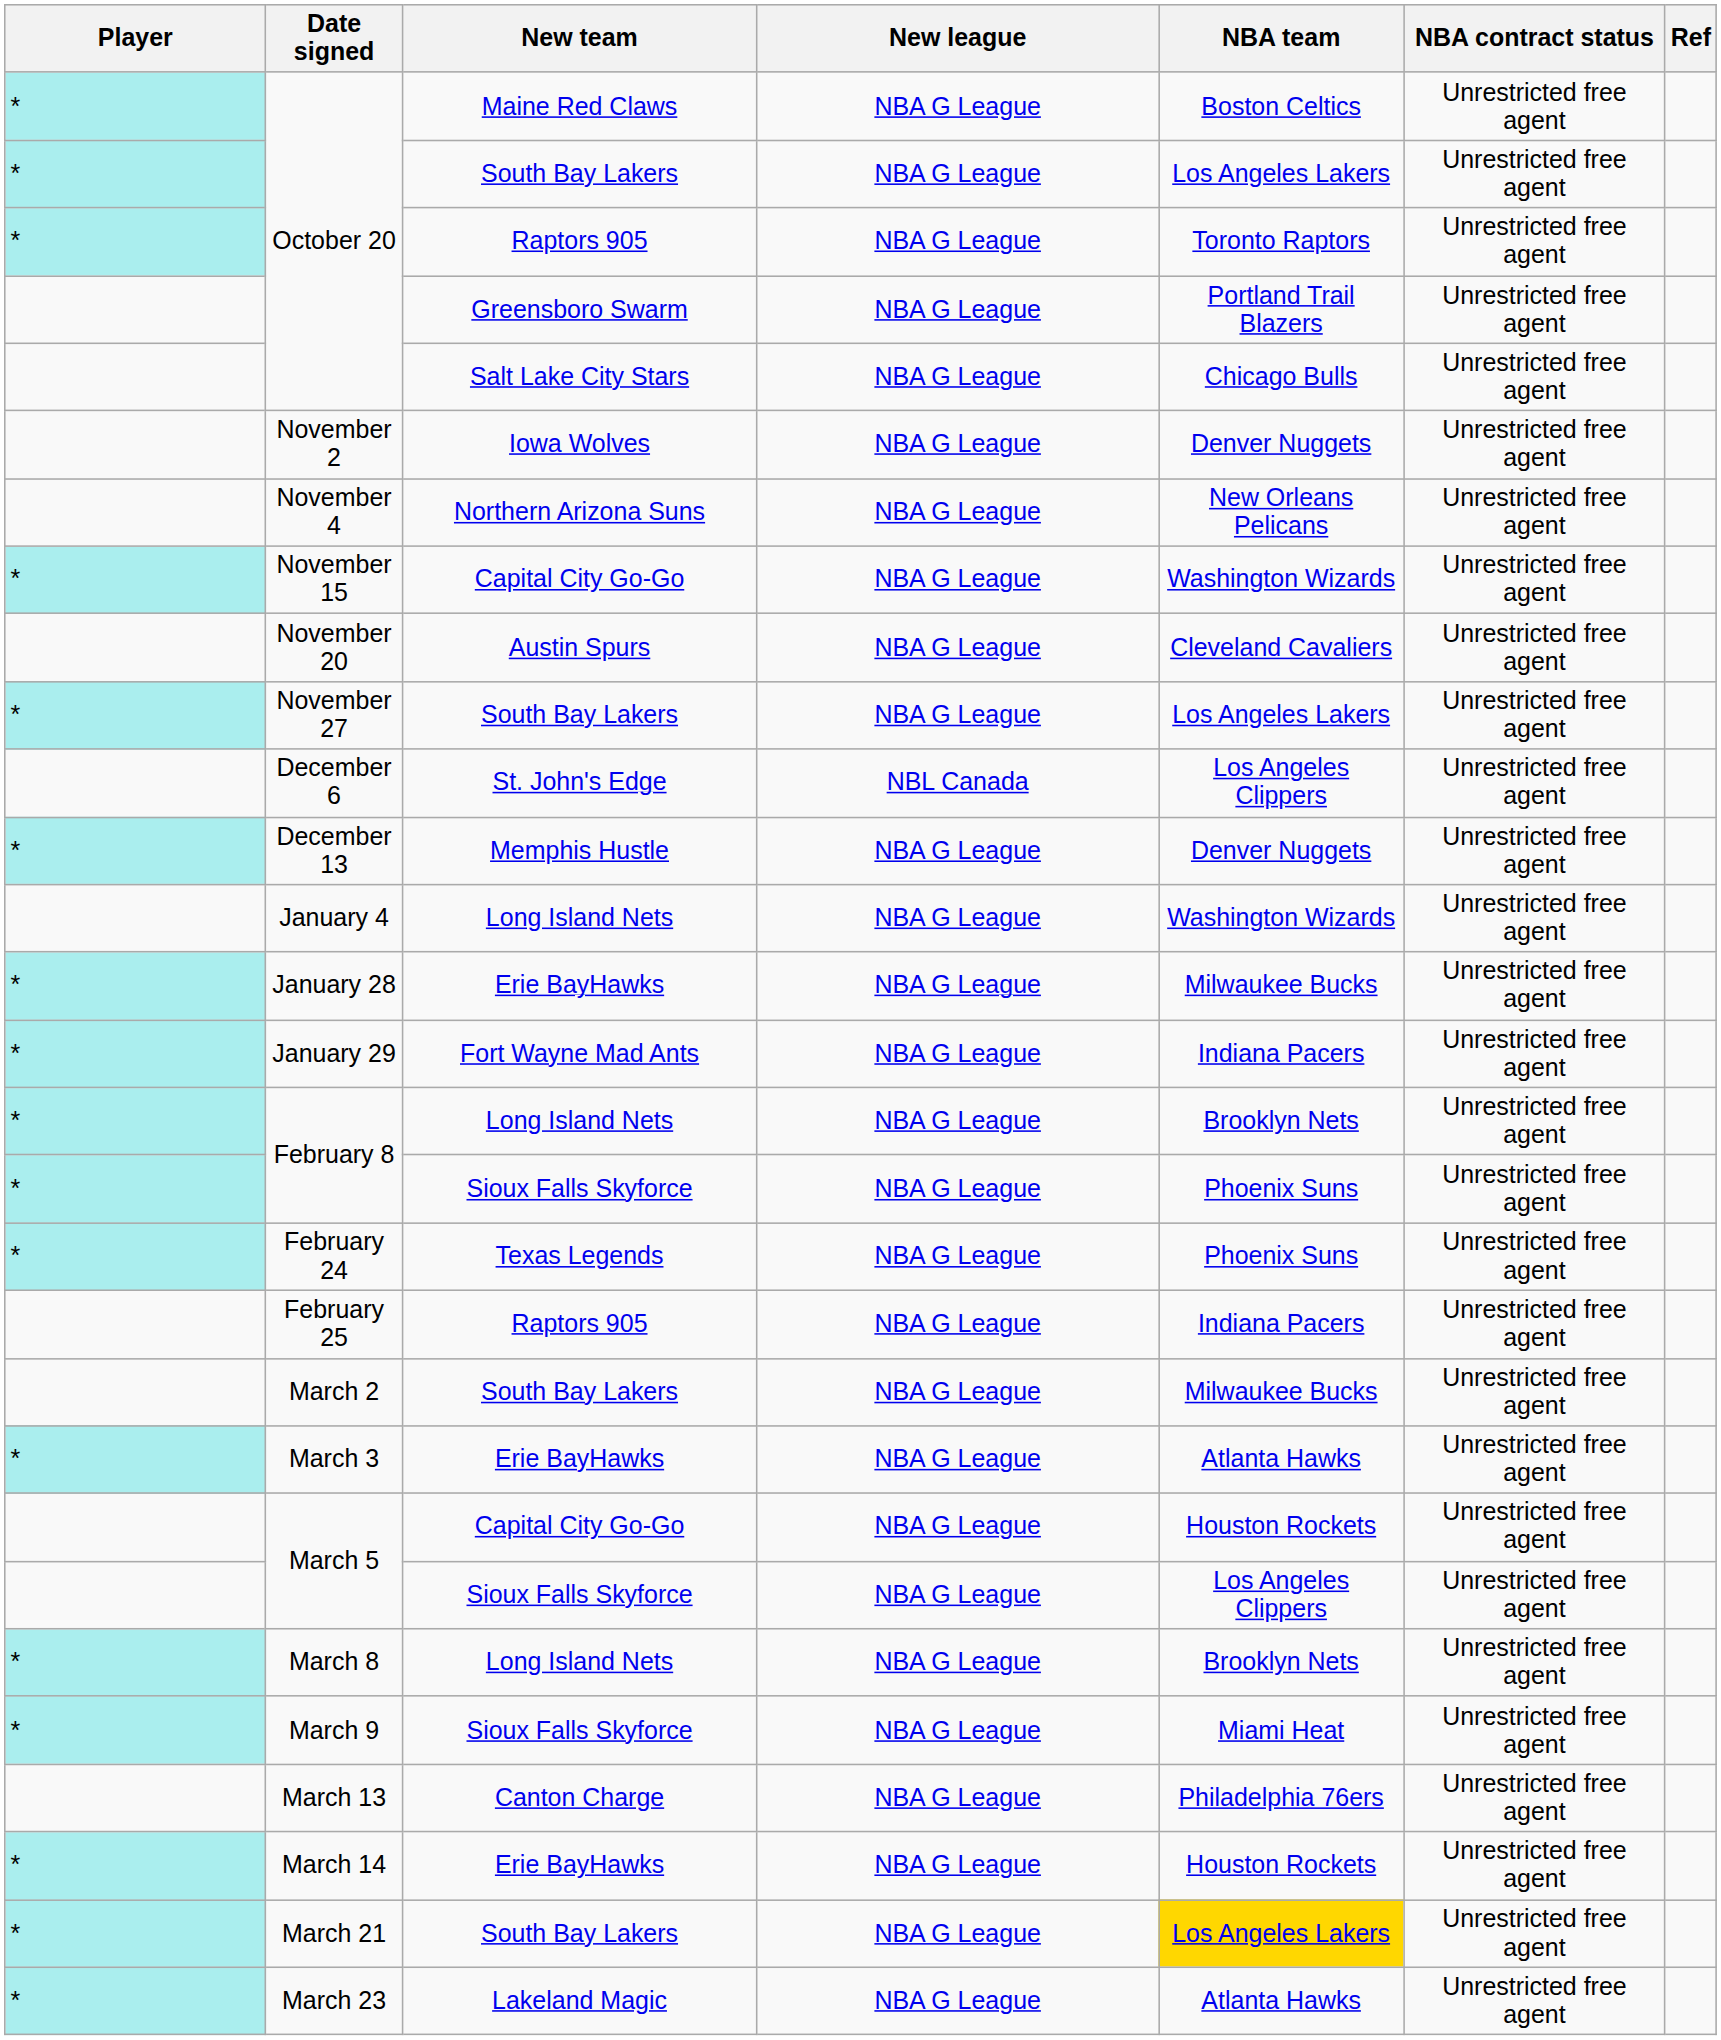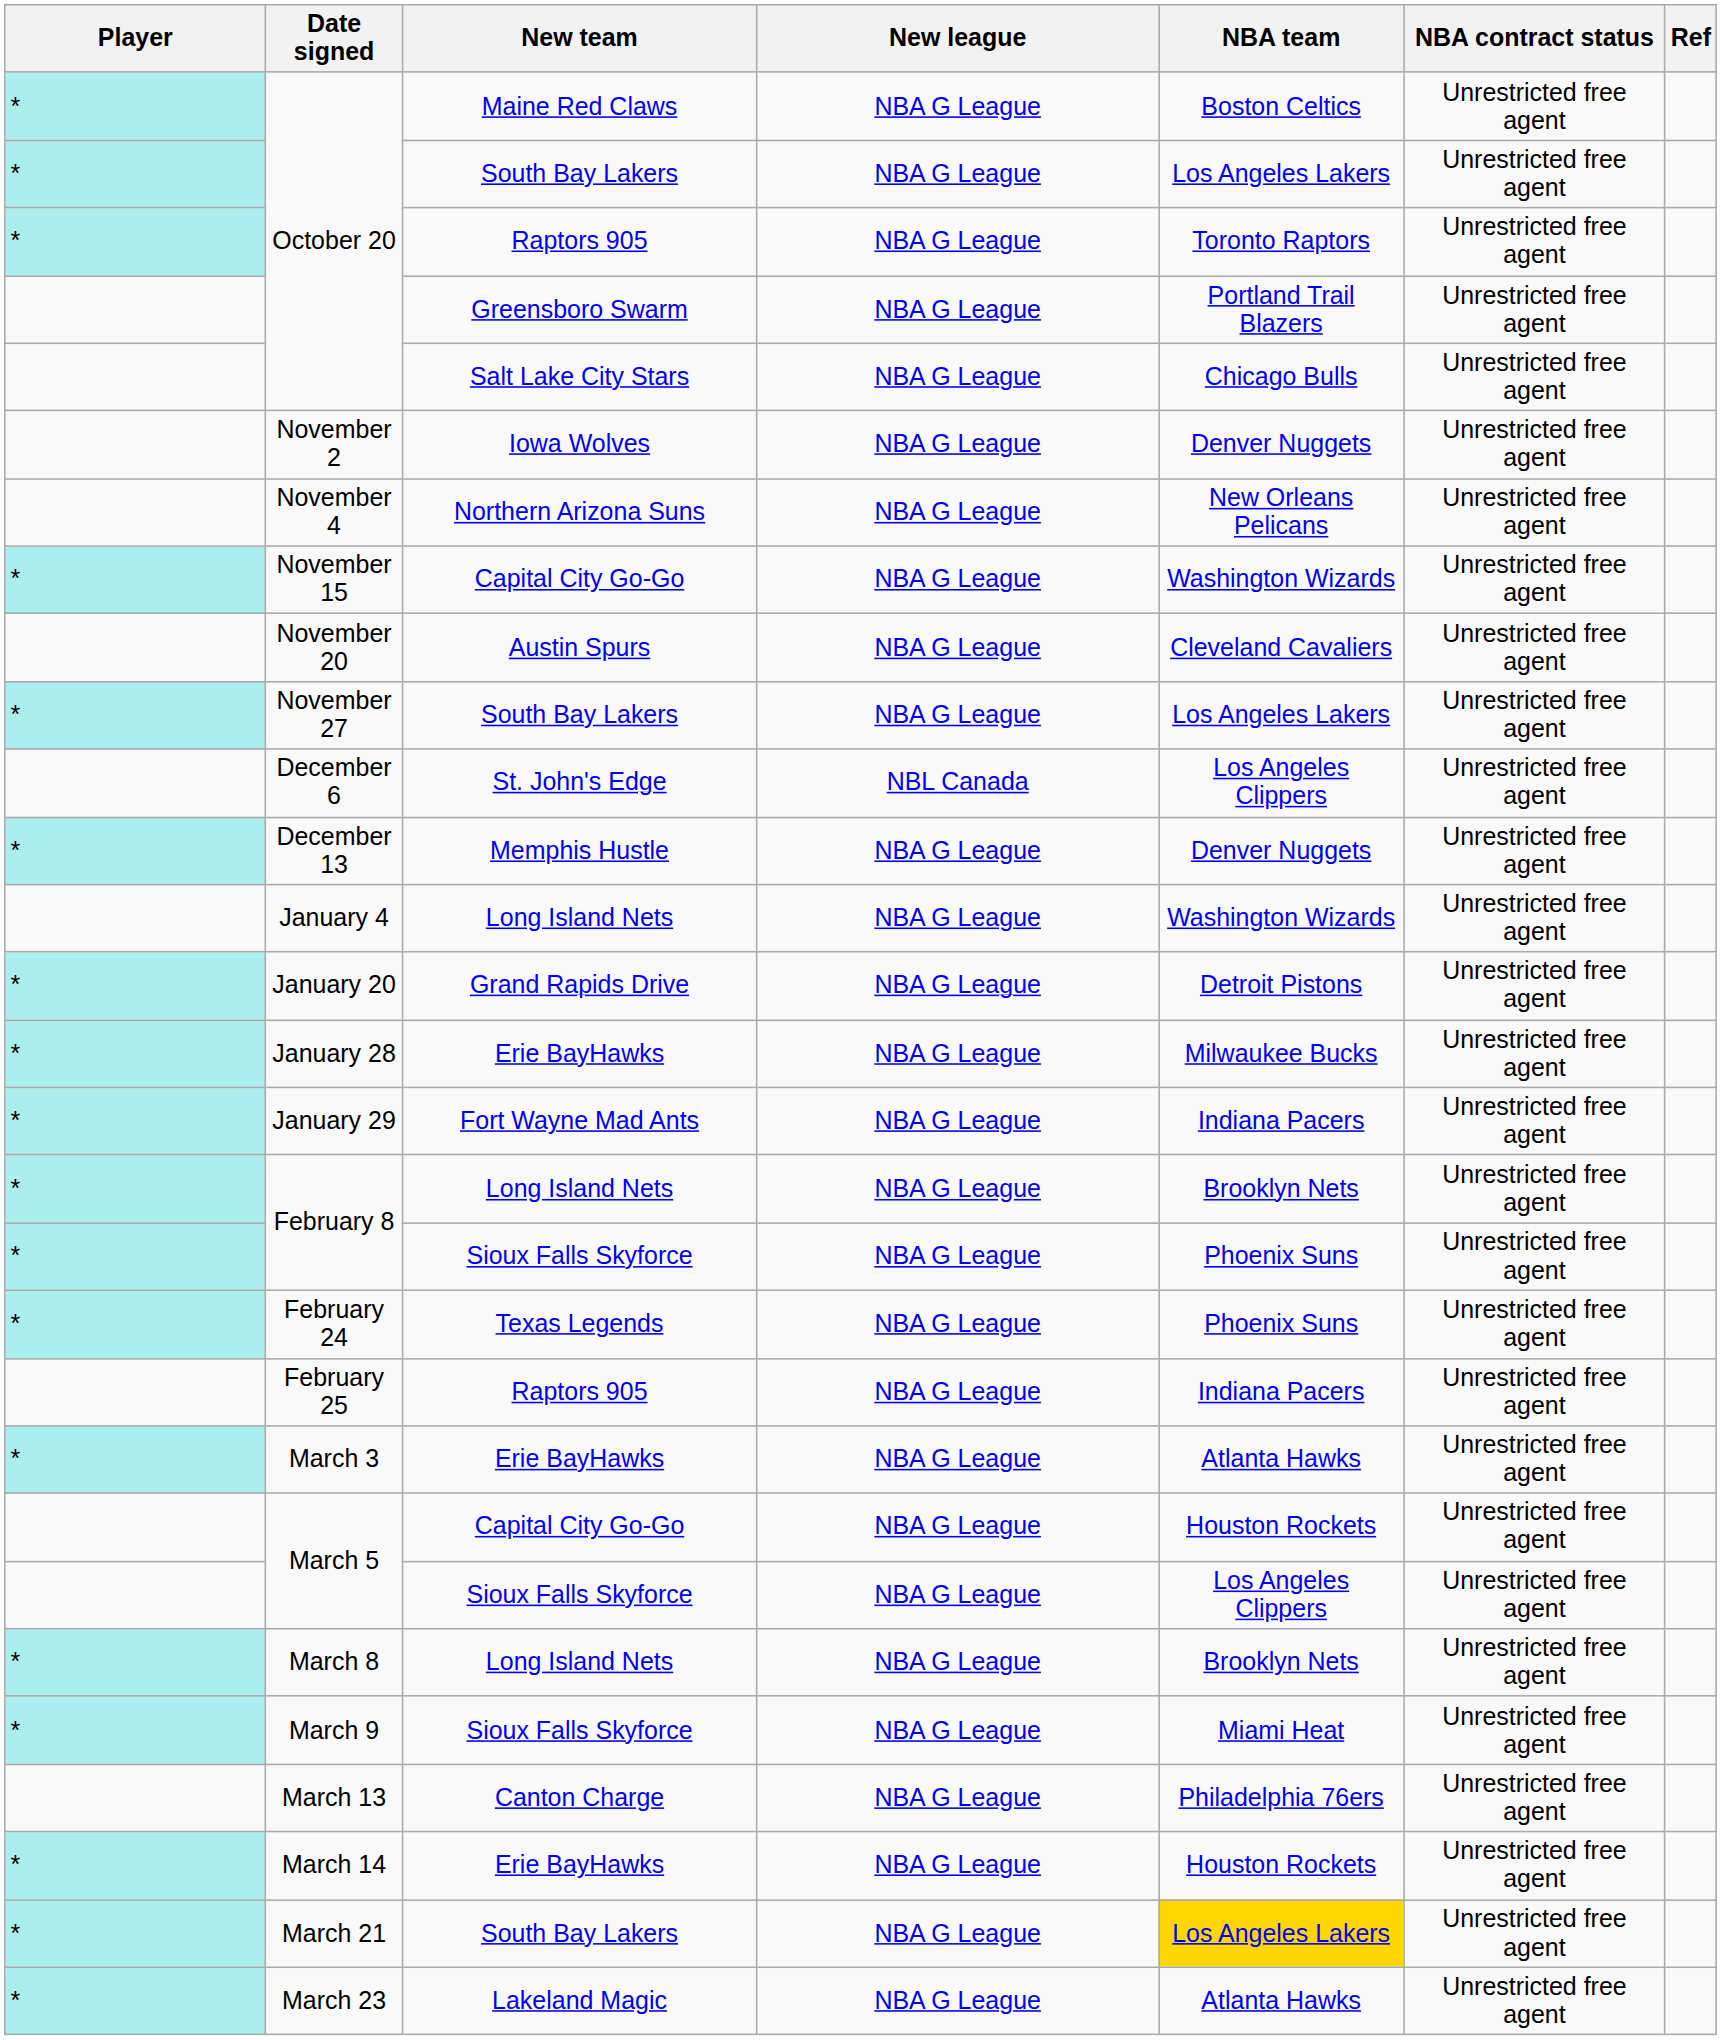 <table class="wikitable sortable" style="text-align:left">
 <tr>
 <th style="width:160px">Player</th>
 <th style="width:80px">Date signed</th>
 <th style="width:220px">New team</th>
 <th style="width:250px">New league</th>
 <th style="width:150px">NBA team</th>
 <th style="width:160px">NBA contract status</th>
 <th class="unsortable">Ref</th>
 </tr>
 <tr>
 <td style="width:20px; background:#aee;">*</td>
 <td rowspan=5 align=center>October 20</td>
 <td align=center><a href='#'>Maine Red Claws</a></td>
 <td align=center><a href='#'>NBA G League</a></td>
 <td align=center><a href='#'>Boston Celtics</a></td>
 <td align=center>Unrestricted free agent</td>
 <td align=center></td>
 </tr>
 <tr>
 <td style="width:20px; background:#aee;">*</td>
 <td align=center><a href='#'>South Bay Lakers</a></td>
 <td align=center><a href='#'>NBA G League</a></td>
 <td align=center><a href='#'>Los Angeles Lakers</a></td>
 <td align=center>Unrestricted free agent</td>
 <td align=center></td>
 </tr>
 <tr>
 <td style="width:20px; background:#aee;">*</td>
 <td align="center"><a href='#'>Raptors 905</a></td>
 <td align="center"><a href='#'>NBA G League</a></td>
 <td align="center"><a href='#'>Toronto Raptors</a></td>
 <td align="center">Unrestricted free agent</td>
 <td align=center></td>
 </tr>
 <tr>
 <td align=left></td>
 <td align=center><a href='#'>Greensboro Swarm</a></td>
 <td align=center><a href='#'>NBA G League</a></td>
 <td align=center><a href='#'>Portland Trail Blazers</a></td>
 <td align=center>Unrestricted free agent</td>
 <td align=center></td>
 </tr>
 <tr>
 <td align=left></td>
 <td align=center><a href='#'>Salt Lake City Stars</a></td>
 <td align=center><a href='#'>NBA G League</a></td>
 <td align=center><a href='#'>Chicago Bulls</a></td>
 <td align=center>Unrestricted free agent</td>
 <td align=center></td>
 </tr>
 <tr>
 <td align=left></td>
 <td align=center>November 2</td>
 <td align=center><a href='#'>Iowa Wolves</a></td>
 <td align=center><a href='#'>NBA G League</a></td>
 <td align=center><a href='#'>Denver Nuggets</a></td>
 <td align=center>Unrestricted free agent</td>
 <td align=center></td>
 </tr>
 <tr>
 <td align=left></td>
 <td align=center>November 4</td>
 <td align=center><a href='#'>Northern Arizona Suns</a></td>
 <td align=center><a href='#'>NBA G League</a></td>
 <td align=center><a href='#'>New Orleans Pelicans</a></td>
 <td align=center>Unrestricted free agent</td>
 <td align=center></td>
 </tr>
 <tr>
 <td style="width:20px; background:#aee;">*</td>
 <td align=center>November 15</td>
 <td align="center"><a href='#'>Capital City Go-Go</a></td>
 <td align="center"><a href='#'>NBA G League</a></td>
 <td align="center"><a href='#'>Washington Wizards</a></td>
 <td align="center">Unrestricted free agent</td>
 <td align=center></td>
 </tr>
 <tr>
 <td align=left></td>
 <td align=center>November 20</td>
 <td align="center"><a href='#'>Austin Spurs</a></td>
 <td align="center"><a href='#'>NBA G League</a></td>
 <td align="center"><a href='#'>Cleveland Cavaliers</a></td>
 <td align="center">Unrestricted free agent</td>
 <td align=center></td>
 </tr>
 <tr>
 <td style="width:20px; background:#aee;">*</td>
 <td align=center>November 27</td>
 <td align="center"><a href='#'>South Bay Lakers</a></td>
 <td align="center"><a href='#'>NBA G League</a></td>
 <td align="center"><a href='#'>Los Angeles Lakers</a></td>
 <td align="center">Unrestricted free agent</td>
 <td align=center></td>
 </tr>
 <tr>
 <td align=left></td>
 <td align=center>December 6</td>
 <td align=center><a href='#'>St. John's Edge</a></td>
 <td align=center><a href='#'>NBL Canada</a></td>
 <td align=center><a href='#'>Los Angeles Clippers</a></td>
 <td align=center>Unrestricted free agent</td>
 <td align=center></td>
 </tr>
 <tr>
 <td style="width:20px; background:#aee;">*</td>
 <td align=center>December 13</td>
 <td align="center"><a href='#'>Memphis Hustle</a></td>
 <td align="center"><a href='#'>NBA G League</a></td>
 <td align="center"><a href='#'>Denver Nuggets</a></td>
 <td align="center">Unrestricted free agent</td>
 <td align=center></td>
 </tr>
 <tr>
 <td align=left></td>
 <td align=center>January 4</td>
 <td align=center><a href='#'>Long Island Nets</a></td>
 <td align=center><a href='#'>NBA G League</a></td>
 <td align=center><a href='#'>Washington Wizards</a></td>
 <td align=center>Unrestricted free agent</td>
 <td align=center></td>
 </tr>
 <tr>
 <td style="width:20px; background:#aee;">*</td>
+<td align=center>January 20</td>
+<td align="center"><a href='#'>Grand Rapids Drive</a></td>
+<td align="center"><a href='#'>NBA G League</a></td>
+<td align="center"><a href='#'>Detroit Pistons</a></td>
+<td align="center">Unrestricted free agent</td>
+<td align=center></td>
+</tr>
+<tr>
+<td style="width:20px; background:#aee;">*</td>
 <td align=center>January 28</td>
 <td align="center"><a href='#'>Erie BayHawks</a></td>
 <td align="center"><a href='#'>NBA G League</a></td>
 <td align="center"><a href='#'>Milwaukee Bucks</a></td>
 <td align="center">Unrestricted free agent</td>
 <td align=center></td>
 </tr>
 <tr>
 <td style="width:20px; background:#aee;">*</td>
 <td align=center>January 29</td>
 <td align="center"><a href='#'>Fort Wayne Mad Ants</a></td>
 <td align="center"><a href='#'>NBA G League</a></td>
 <td align="center"><a href='#'>Indiana Pacers</a></td>
 <td align="center">Unrestricted free agent</td>
 <td align=center></td>
 </tr>
 <tr>
 <td style="width:20px; background:#aee;">*</td>
 <td rowspan=2 align=center>February 8</td>
 <td align="center"><a href='#'>Long Island Nets</a></td>
 <td align="center"><a href='#'>NBA G League</a></td>
 <td align="center"><a href='#'>Brooklyn Nets</a></td>
 <td align="center">Unrestricted free agent</td>
 <td align=center></td>
 </tr>
 <tr>
 <td style="width:20px; background:#aee;">*</td>
 <td align="center"><a href='#'>Sioux Falls Skyforce</a></td>
 <td align="center"><a href='#'>NBA G League</a></td>
 <td align="center"><a href='#'>Phoenix Suns</a></td>
 <td align="center">Unrestricted free agent</td>
 <td align=center></td>
 </tr>
 <tr>
 <td style="width:20px; background:#aee;">*</td>
 <td align=center>February 24</td>
 <td align=center><a href='#'>Texas Legends</a></td>
 <td align=center><a href='#'>NBA G League</a></td>
 <td align=center><a href='#'>Phoenix Suns</a></td>
 <td align=center>Unrestricted free agent</td>
 <td align=center></td>
 </tr>
 <tr>
 <td align=left></td>
 <td align=center>February 25</td>
 <td align=center><a href='#'>Raptors 905</a></td>
 <td align=center><a href='#'>NBA G League</a></td>
 <td align=center><a href='#'>Indiana Pacers</a></td>
-<td align=center>Unrestricted free agent</td>
-<td align=center></td>
-</tr>
-<tr>
-<td align=left></td>
-<td align=center>March 2</td>
-<td align=center><a href='#'>South Bay Lakers</a></td>
-<td align=center><a href='#'>NBA G League</a></td>
-<td align=center><a href='#'>Milwaukee Bucks</a></td>
 <td align=center>Unrestricted free agent</td>
 <td align=center></td>
 </tr>
 <tr>
 <td style="width:20px; background:#aee;">*</td>
 <td align=center>March 3</td>
 <td align=center><a href='#'>Erie BayHawks</a></td>
 <td align=center><a href='#'>NBA G League</a></td>
 <td align=center><a href='#'>Atlanta Hawks</a></td>
 <td align=center>Unrestricted free agent</td>
 <td align=center></td>
 </tr>
 <tr>
 <td align=left></td>
 <td rowspan=2 align=center>March 5</td>
 <td align=center><a href='#'>Capital City Go-Go</a></td>
 <td align=center><a href='#'>NBA G League</a></td>
 <td align=center><a href='#'>Houston Rockets</a></td>
 <td align=center>Unrestricted free agent</td>
 <td align=center></td>
 </tr>
 <tr>
 <td align=left></td>
 <td align=center><a href='#'>Sioux Falls Skyforce</a></td>
 <td align=center><a href='#'>NBA G League</a></td>
 <td align=center><a href='#'>Los Angeles Clippers</a></td>
 <td align=center>Unrestricted free agent</td>
 <td align=center></td>
 </tr>
 <tr>
 <td style="width:20px; background:#aee;">*</td>
 <td align=center>March 8</td>
 <td align=center><a href='#'>Long Island Nets</a></td>
 <td align=center><a href='#'>NBA G League</a></td>
 <td align=center><a href='#'>Brooklyn Nets</a></td>
 <td align=center>Unrestricted free agent</td>
 <td align=center></td>
 </tr>
 <tr>
 <td style="width:20px; background:#aee;">*</td>
 <td align=center>March 9</td>
 <td align="center"><a href='#'>Sioux Falls Skyforce</a></td>
 <td align="center"><a href='#'>NBA G League</a></td>
 <td align="center"><a href='#'>Miami Heat</a></td>
 <td align="center">Unrestricted free agent</td>
 <td align=center></td>
 </tr>
 <tr>
 <td align=left></td>
 <td align="center">March 13</td>
 <td align=center><a href='#'>Canton Charge</a></td>
 <td align=center><a href='#'>NBA G League</a></td>
 <td align=center><a href='#'>Philadelphia 76ers</a></td>
 <td align=center>Unrestricted free agent</td>
 <td align=center></td>
 </tr>
 <tr>
 <td style="width:20px; background:#aee;">*</td>
 <td align="center">March 14</td>
 <td align=center><a href='#'>Erie BayHawks</a></td>
 <td align=center><a href='#'>NBA G League</a></td>
 <td align=center><a href='#'>Houston Rockets</a></td>
 <td align=center>Unrestricted free agent</td>
 <td align=center></td>
 </tr>
 <tr>
 <td style="width:20px; background:#aee;">*</td>
 <td align=center>March 21</td>
 <td align=center><a href='#'>South Bay Lakers</a></td>
 <td align=center><a href='#'>NBA G League</a></td>
 <td align=center style="background: gold;"><a href='#'>Los Angeles Lakers</a></td>
 <td align=center>Unrestricted free agent</td>
 <td align=center></td>
 </tr>
 <tr>
 <td style="width:20px; background:#aee;">*</td>
 <td align=center>March 23</td>
 <td align=center><a href='#'>Lakeland Magic</a></td>
 <td align=center><a href='#'>NBA G League</a></td>
 <td align=center><a href='#'>Atlanta Hawks</a></td>
 <td align=center>Unrestricted free agent</td>
 <td align=center></td>
 </tr>
 </table>
